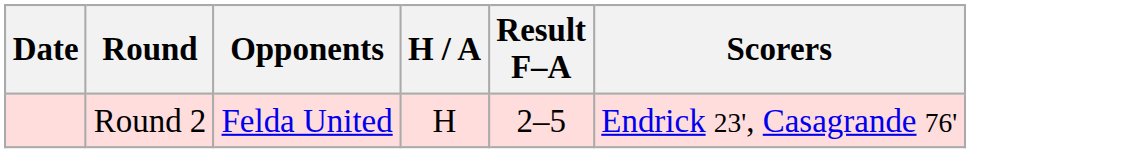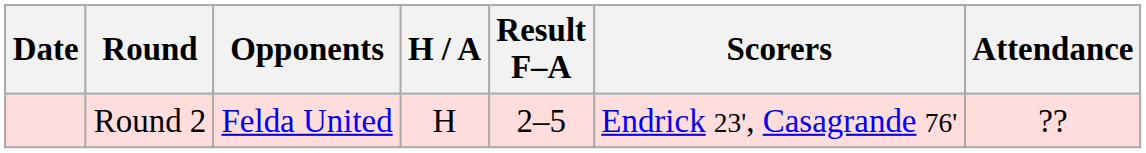 <table class="wikitable" style="text-align:center">
 <tr>
 <th>Date</th>
 <th>Round</th>
 <th>Opponents</th>
 <th>H / A</th>
 <th>Result<br>F–A</th>
 <th>Scorers</th>
+<th>Attendance</th>
 </tr>
 <tr bgcolor="#ffdddd">
 <td></td>
 <td>Round 2</td>
 <td><a href='#'>Felda United</a></td>
 <td>H</td>
 <td>2–5</td>
 <td><a href='#'>Endrick</a> <small>23'</small>, <a href='#'>Casagrande</a> <small>76'</small></td>
+<td>??</td>
 </tr>
 </table>
